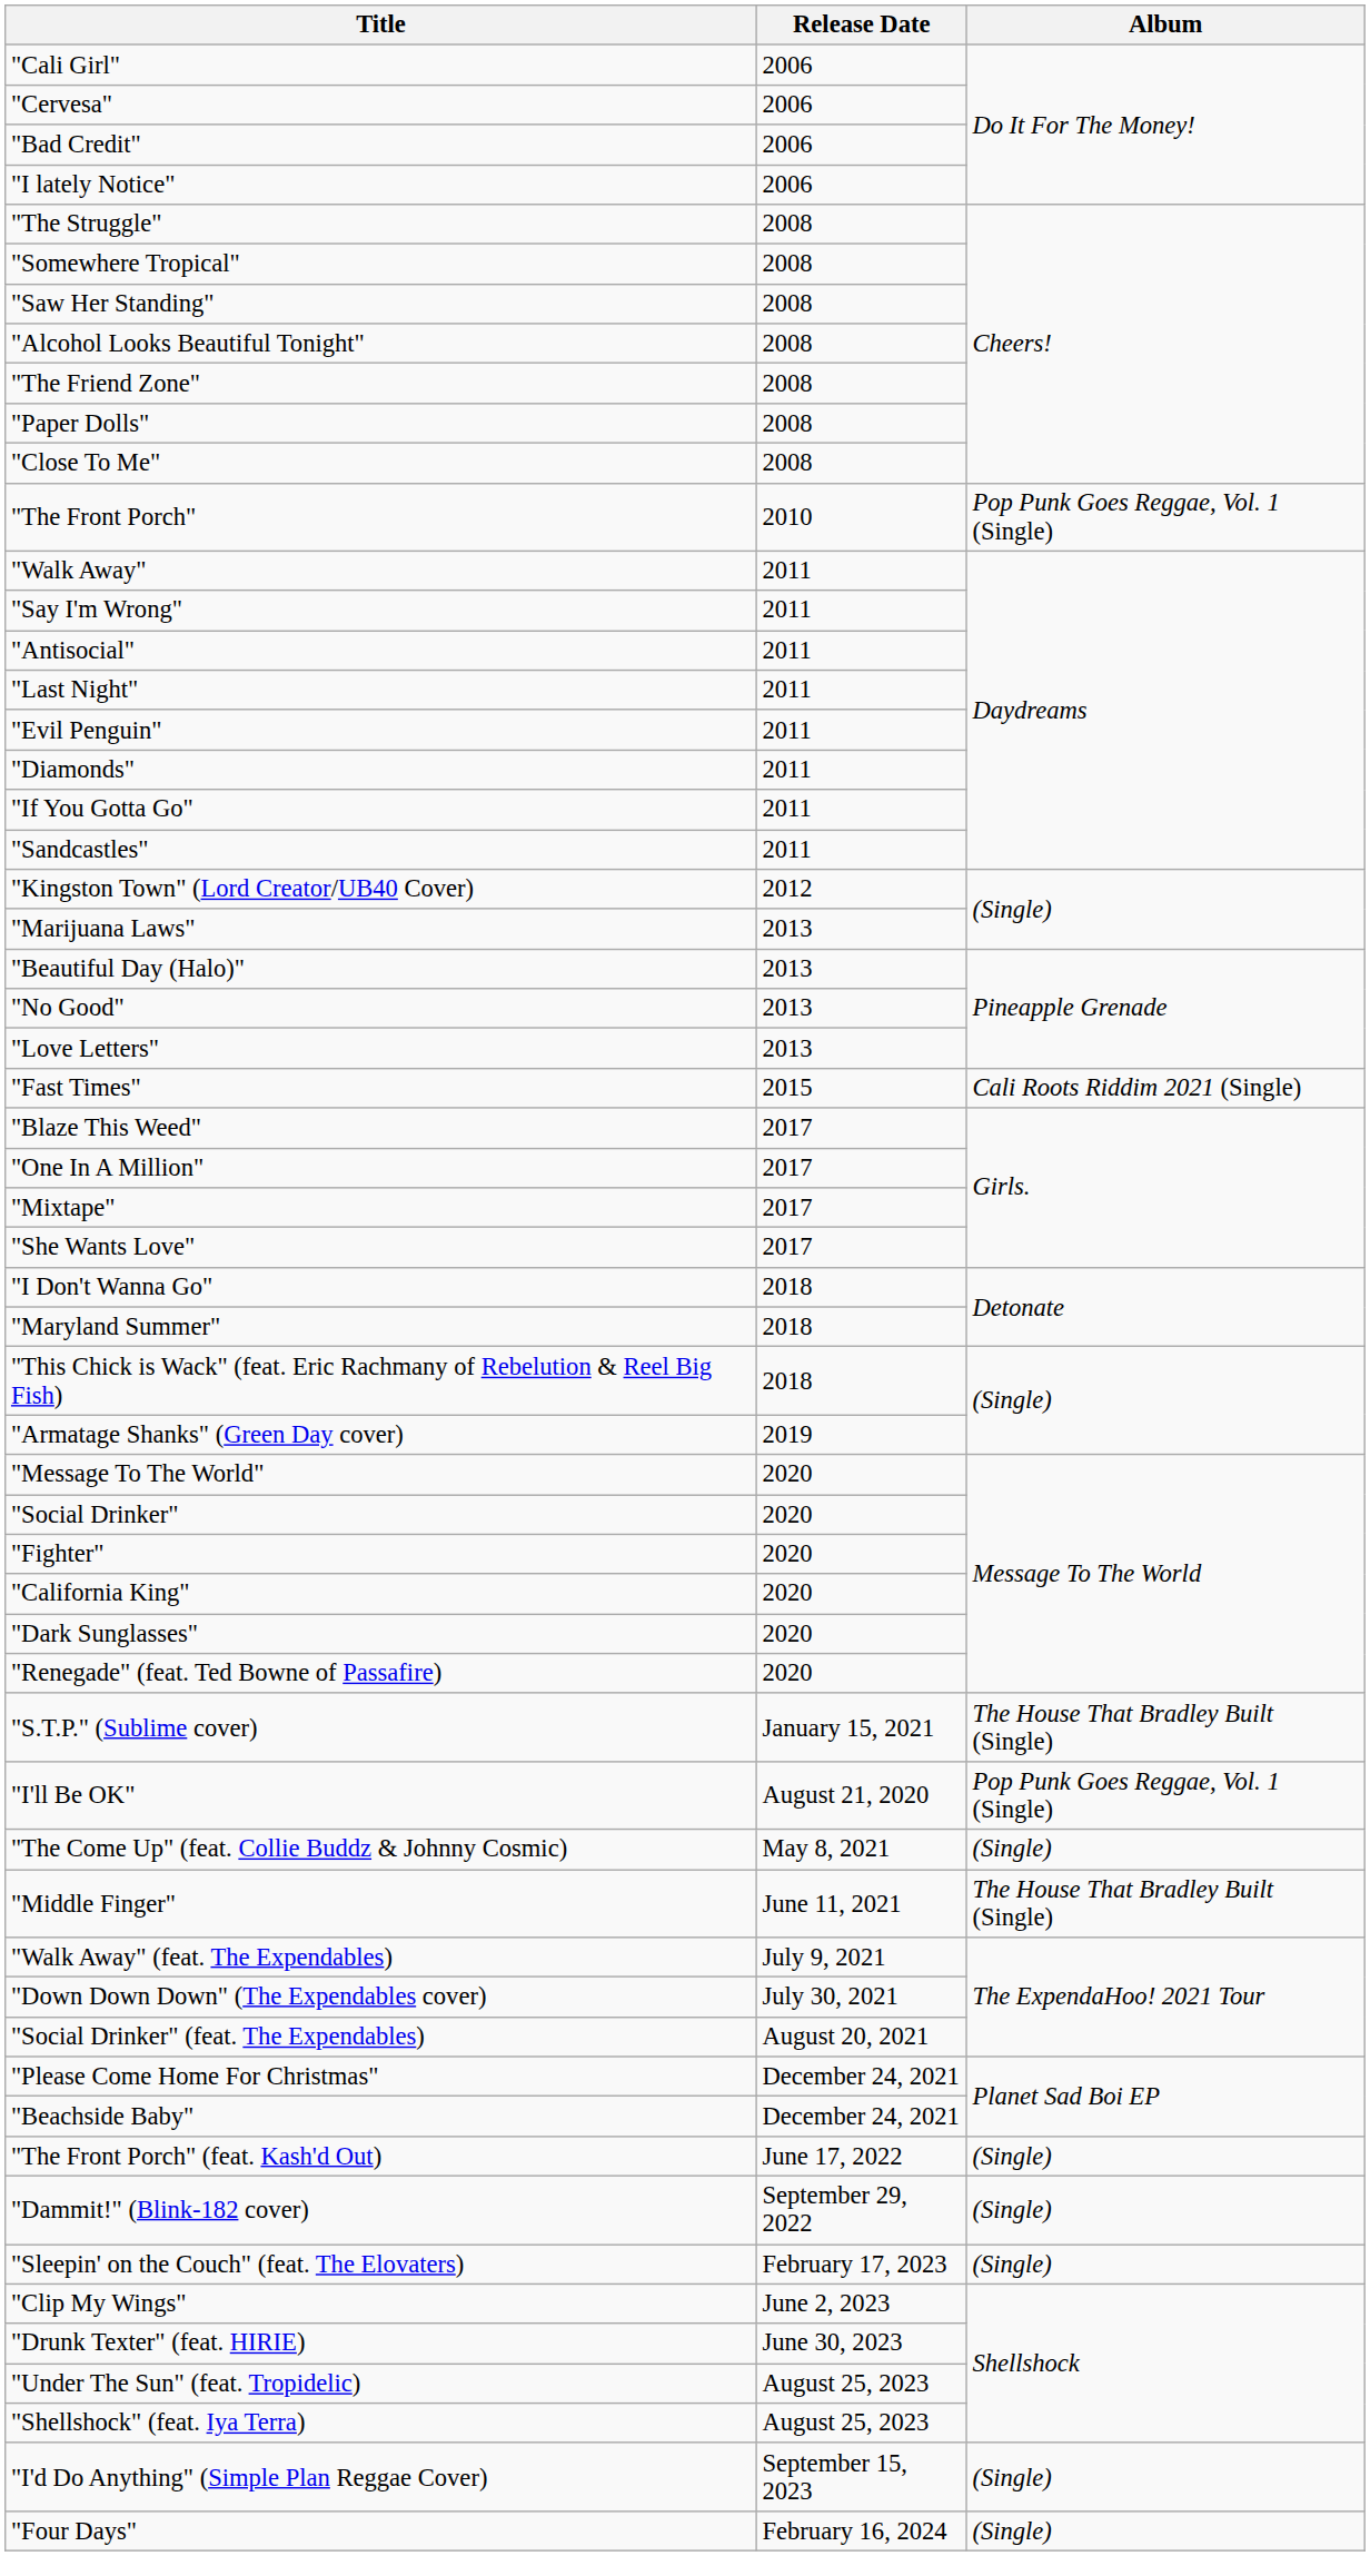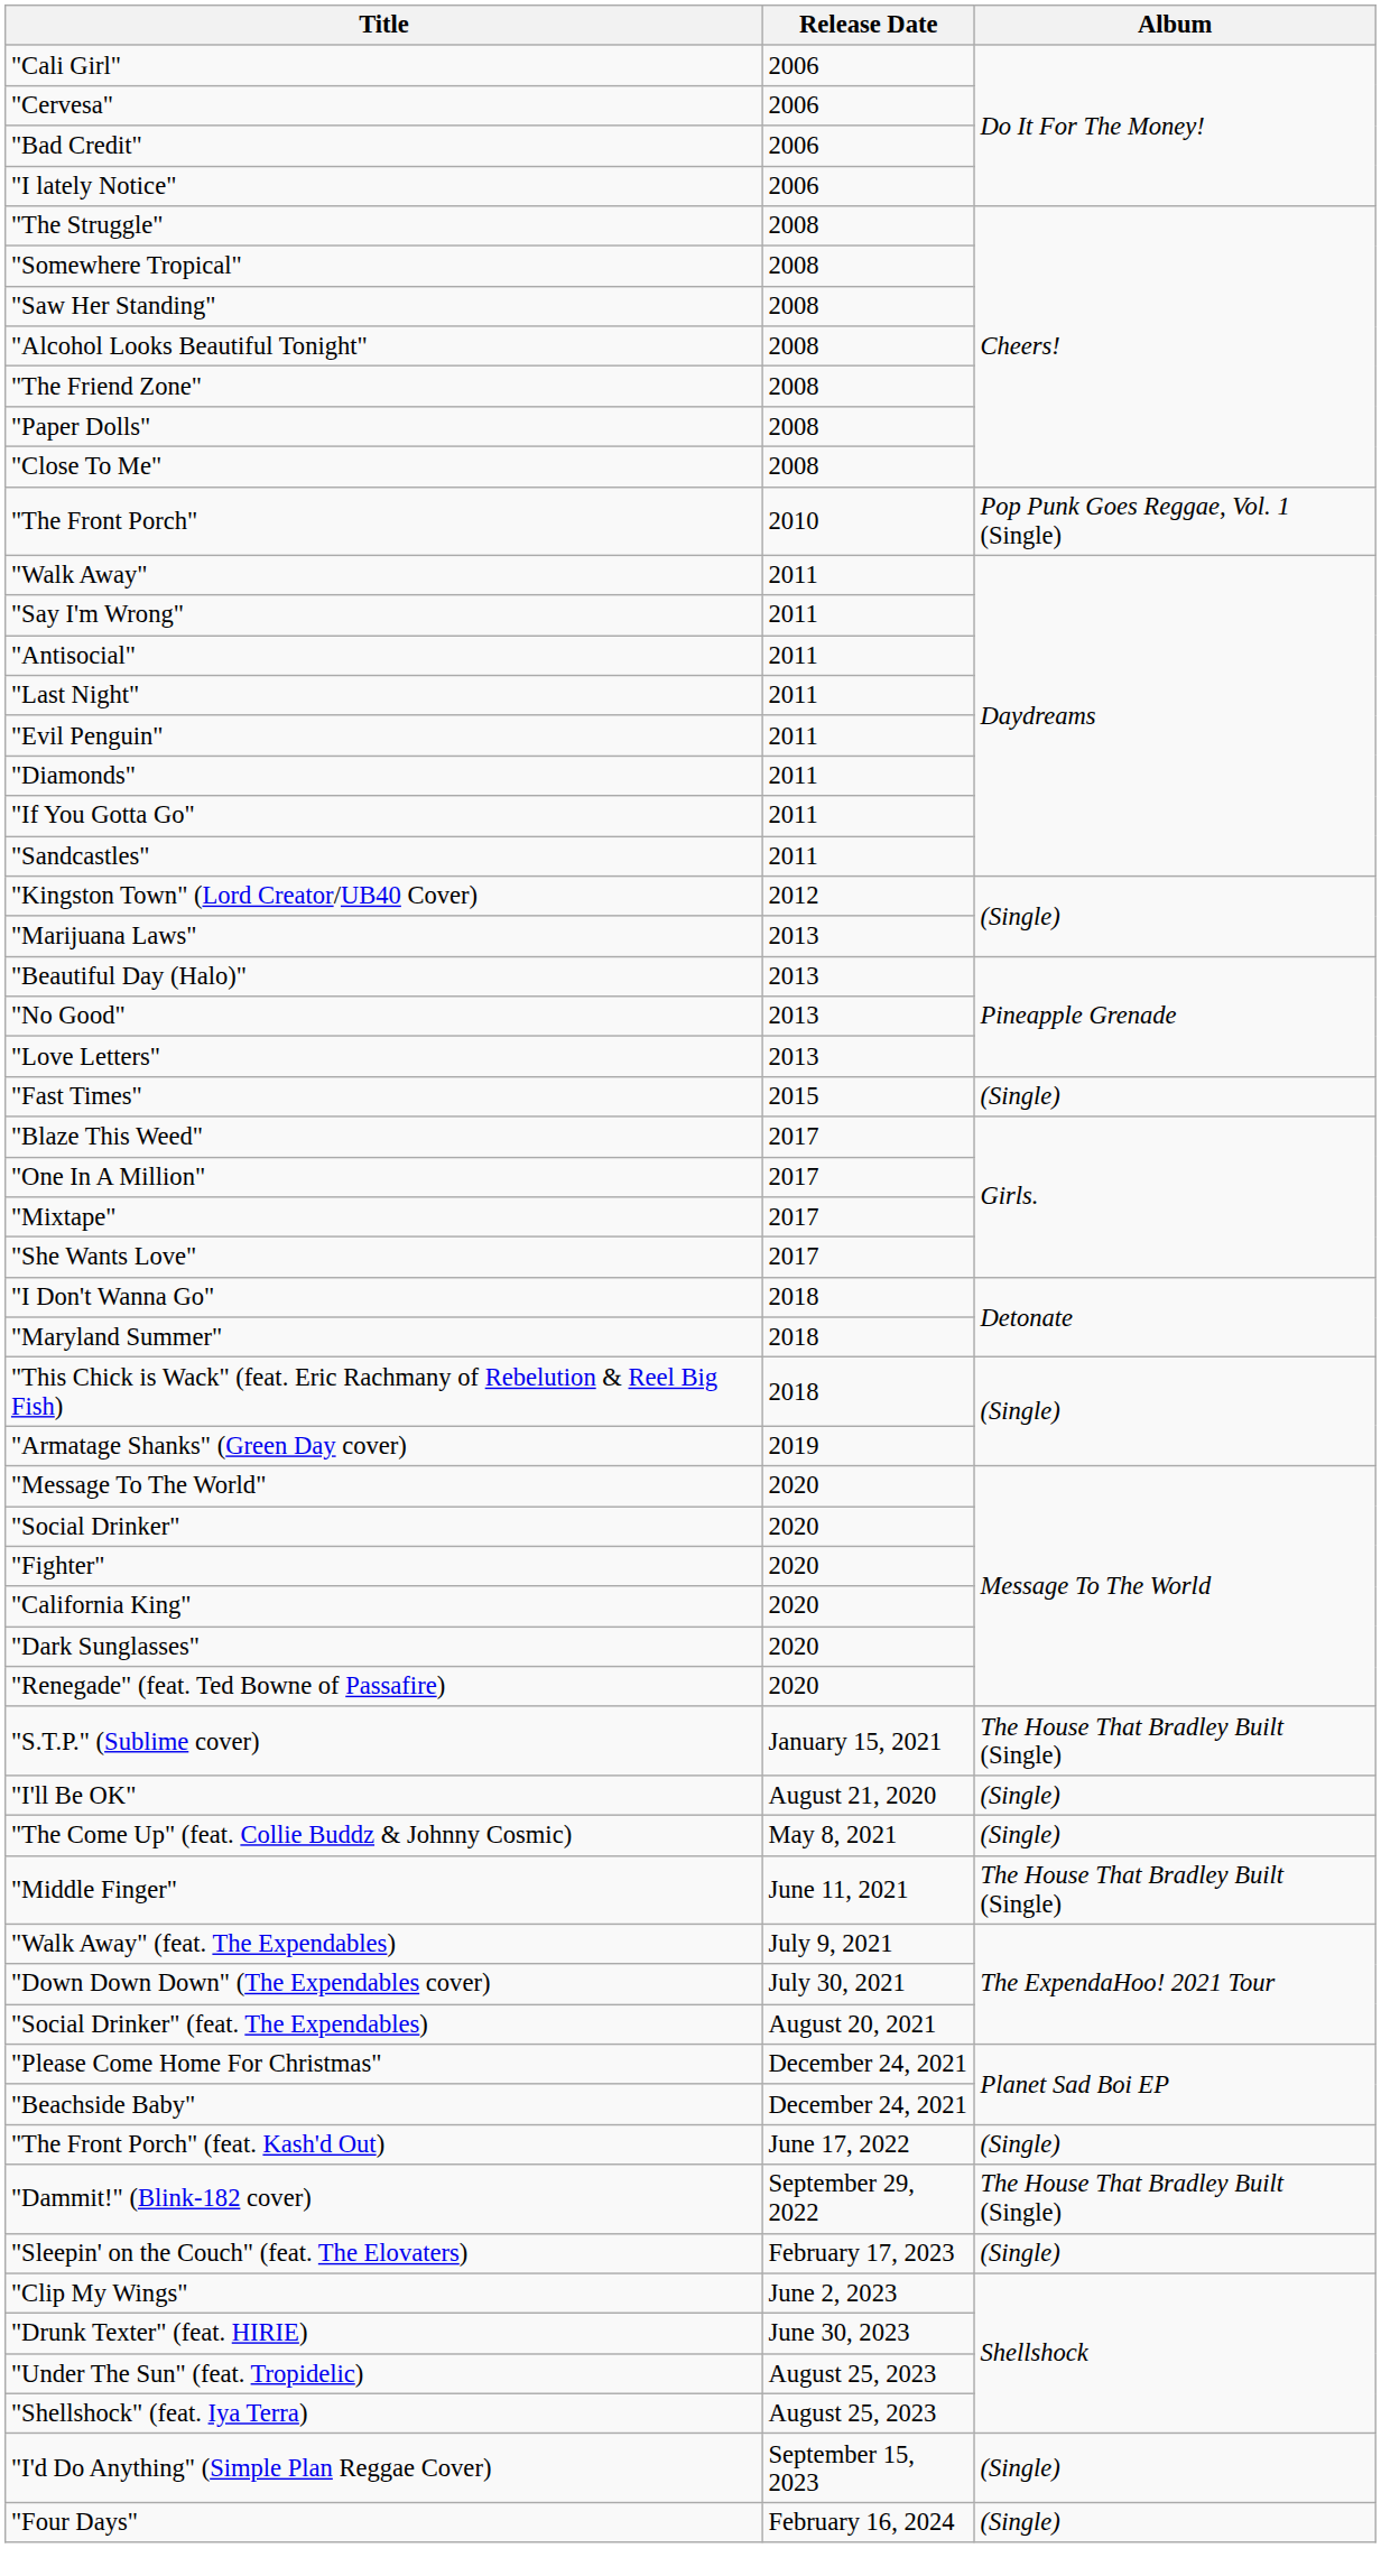 <table class="wikitable">
 <tr>
 <th>Title</th>
 <th>Release Date</th>
 <th>Album</th>
 </tr>
 <tr>
 <td>"Cali Girl"</td>
 <td>2006</td>
 <td rowspan="4"><em>Do It For The Money!</em></td>
 </tr>
 <tr>
 <td>"Cervesa"</td>
 <td>2006</td>
 </tr>
 <tr>
 <td>"Bad Credit"</td>
 <td>2006</td>
 </tr>
 <tr>
 <td>"I lately Notice"</td>
 <td>2006</td>
 </tr>
 <tr>
 <td>"The Struggle"</td>
 <td>2008</td>
 <td rowspan="7"><em>Cheers!</em></td>
 </tr>
 <tr>
 <td>"Somewhere Tropical"</td>
 <td>2008</td>
 </tr>
 <tr>
 <td>"Saw Her Standing"</td>
 <td>2008</td>
 </tr>
 <tr>
 <td>"Alcohol Looks Beautiful Tonight"</td>
 <td>2008</td>
 </tr>
 <tr>
 <td>"The Friend Zone"</td>
 <td>2008</td>
 </tr>
 <tr>
 <td>"Paper Dolls"</td>
 <td>2008</td>
 </tr>
 <tr>
 <td>"Close To Me"</td>
 <td>2008</td>
 </tr>
 <tr>
 <td>"The Front Porch"</td>
 <td>2010</td>
 <td><em>Pop Punk Goes Reggae, Vol. 1</em> (Single)</td>
 </tr>
 <tr>
 <td>"Walk Away"</td>
 <td>2011</td>
 <td rowspan="8"><em>Daydreams</em></td>
 </tr>
 <tr>
 <td>"Say I'm Wrong"</td>
 <td>2011</td>
 </tr>
 <tr>
 <td>"Antisocial"</td>
 <td>2011</td>
 </tr>
 <tr>
 <td>"Last Night"</td>
 <td>2011</td>
 </tr>
 <tr>
 <td>"Evil Penguin"</td>
 <td>2011</td>
 </tr>
 <tr>
 <td>"Diamonds"</td>
 <td>2011</td>
 </tr>
 <tr>
 <td>"If You Gotta Go"</td>
 <td>2011</td>
 </tr>
 <tr>
 <td>"Sandcastles"</td>
 <td>2011</td>
 </tr>
 <tr>
 <td>"Kingston Town" (<a href='#'>Lord Creator</a>/<a href='#'>UB40</a> Cover)</td>
 <td>2012</td>
 <td rowspan="2"><em>(Single)</em></td>
 </tr>
 <tr>
 <td>"Marijuana Laws"</td>
 <td>2013</td>
 </tr>
 <tr>
 <td>"Beautiful Day (Halo)"</td>
 <td>2013</td>
 <td rowspan="3"><em>Pineapple  Grenade</em></td>
 </tr>
 <tr>
 <td>"No Good"</td>
 <td>2013</td>
 </tr>
 <tr>
 <td>"Love Letters"</td>
 <td>2013</td>
 </tr>
 <tr>
 <td>"Fast Times"</td>
 <td>2015</td>
-<td><em>Cali Roots Riddim 2021</em> (Single)</td>
+<td><em>(Single)</em></td>
 </tr>
 <tr>
 <td>"Blaze This Weed"</td>
 <td>2017</td>
 <td rowspan="4"><em>Girls.</em></td>
 </tr>
 <tr>
 <td>"One In A Million"</td>
 <td>2017</td>
 </tr>
 <tr>
 <td>"Mixtape"</td>
 <td>2017</td>
 </tr>
 <tr>
 <td>"She Wants Love"</td>
 <td>2017</td>
 </tr>
 <tr>
 <td>"I Don't Wanna Go"</td>
 <td>2018</td>
 <td rowspan="2"><em>Detonate</em></td>
 </tr>
 <tr>
 <td>"Maryland Summer"</td>
 <td>2018</td>
 </tr>
 <tr>
 <td>"This Chick is Wack" (feat. Eric Rachmany of <a href='#'>Rebelution</a> & <a href='#'>Reel Big Fish</a>)</td>
 <td>2018</td>
 <td rowspan="2"><em>(Single)</em></td>
 </tr>
 <tr>
 <td>"Armatage Shanks" (<a href='#'>Green Day</a> cover)</td>
 <td>2019</td>
 </tr>
 <tr>
 <td>"Message To The World"</td>
 <td>2020</td>
 <td rowspan="6"><em>Message To The World</em></td>
 </tr>
 <tr>
 <td>"Social Drinker"</td>
 <td>2020</td>
 </tr>
 <tr>
 <td>"Fighter"</td>
 <td>2020</td>
 </tr>
 <tr>
 <td>"California King"</td>
 <td>2020</td>
 </tr>
 <tr>
 <td>"Dark Sunglasses"</td>
 <td>2020</td>
 </tr>
 <tr>
 <td>"Renegade" (feat. Ted Bowne of <a href='#'>Passafire</a>)</td>
 <td>2020</td>
 </tr>
 <tr>
 <td>"S.T.P." (<a href='#'>Sublime</a> cover)</td>
 <td>January 15, 2021</td>
 <td><em>The House That Bradley Built</em> (Single)</td>
 </tr>
 <tr>
 <td>"I'll Be OK"</td>
 <td>August 21, 2020</td>
-<td><em>Pop Punk Goes Reggae, Vol. 1</em> (Single)</td>
+<td><em>(Single)</em></td>
 </tr>
 <tr>
 <td>"The Come Up" (feat. <a href='#'>Collie Buddz</a> & Johnny Cosmic)</td>
 <td>May 8, 2021</td>
 <td><em>(Single)</em></td>
 </tr>
 <tr>
 <td>"Middle Finger"</td>
 <td>June 11, 2021</td>
 <td><em>The House That Bradley Built</em> (Single)</td>
 </tr>
 <tr>
 <td>"Walk Away" (feat. <a href='#'>The Expendables</a>)</td>
 <td>July 9, 2021</td>
 <td rowspan="3"><em>The ExpendaHoo! 2021 Tour</em></td>
 </tr>
 <tr>
 <td>"Down Down Down" (<a href='#'>The Expendables</a> cover)</td>
 <td>July 30, 2021</td>
 </tr>
 <tr>
 <td>"Social Drinker" (feat. <a href='#'>The Expendables</a>)</td>
 <td>August 20, 2021</td>
 </tr>
 <tr>
 <td>"Please Come Home For Christmas"</td>
 <td>December 24, 2021</td>
 <td rowspan="2"><em>Planet Sad Boi EP</em></td>
 </tr>
 <tr>
 <td>"Beachside Baby"</td>
 <td>December 24, 2021</td>
 </tr>
 <tr>
 <td>"The Front Porch" (feat. <a href='#'>Kash'd Out</a>)</td>
 <td>June 17, 2022</td>
 <td><em>(Single)</em></td>
 </tr>
 <tr>
 <td>"Dammit!" (<a href='#'>Blink-182</a> cover)</td>
 <td>September 29, 2022</td>
-<td><em>(Single)</em></td>
+<td><em>The House That Bradley Built</em> (Single)</td>
 </tr>
 <tr>
 <td>"Sleepin' on the Couch" (feat. <a href='#'>The Elovaters</a>)</td>
 <td>February 17, 2023</td>
 <td><em>(Single)</em></td>
 </tr>
 <tr>
 <td>"Clip My Wings"</td>
 <td>June 2, 2023</td>
 <td rowspan=4><em>Shellshock</em></td>
 </tr>
 <tr>
 <td>"Drunk Texter" (feat. <a href='#'>HIRIE</a>)</td>
 <td>June 30, 2023</td>
 </tr>
 <tr>
 <td>"Under The Sun" (feat. <a href='#'>Tropidelic</a>)</td>
 <td>August 25, 2023</td>
 </tr>
 <tr>
 <td>"Shellshock" (feat. <a href='#'>Iya Terra</a>)</td>
 <td>August 25, 2023</td>
 </tr>
 <tr>
 <td>"I'd Do Anything" (<a href='#'>Simple Plan</a> Reggae Cover)</td>
 <td>September 15, 2023</td>
 <td><em>(Single)</em></td>
 </tr>
 <tr>
 <td>"Four Days"</td>
 <td>February 16, 2024</td>
 <td><em>(Single)</em></td>
 </tr>
 </table>
